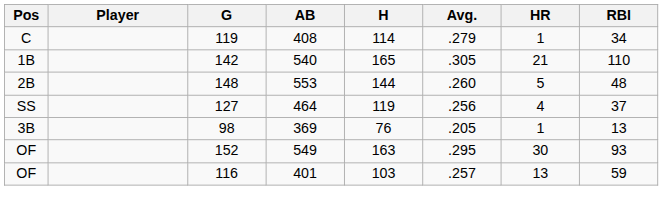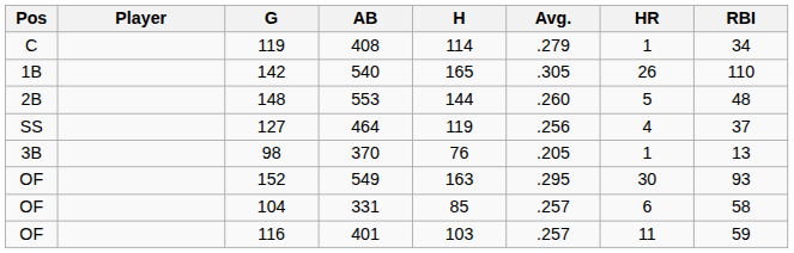 <table class="wikitable sortable">
 <tr>
 <th bgcolor="#DDDDFF" width="5%">Pos</th>
 <th bgcolor="#DDDDFF" width="16%">Player</th>
 <th bgcolor="#DDDDFF" width="9%">G</th>
 <th bgcolor="#DDDDFF" width="9%">AB</th>
 <th bgcolor="#DDDDFF" width="9%">H</th>
 <th bgcolor="#DDDDFF" width="9%">Avg.</th>
 <th bgcolor="#DDDDFF" width="9%">HR</th>
 <th bgcolor="#DDDDFF" width="9%">RBI</th>
 </tr>
 <tr align="center">
 <td>C</td>
 <td></td>
 <td>119</td>
 <td>408</td>
 <td>114</td>
 <td>.279</td>
 <td>1</td>
 <td>34</td>
 </tr>
 <tr align="center">
 <td>1B</td>
 <td></td>
 <td>142</td>
 <td>540</td>
 <td>165</td>
 <td>.305</td>
-<td>21</td>
+<td>26</td>
 <td>110</td>
 </tr>
 <tr align="center">
 <td>2B</td>
 <td></td>
 <td>148</td>
 <td>553</td>
 <td>144</td>
 <td>.260</td>
 <td>5</td>
 <td>48</td>
 </tr>
 <tr align="center">
 <td>SS</td>
 <td></td>
 <td>127</td>
 <td>464</td>
 <td>119</td>
 <td>.256</td>
 <td>4</td>
 <td>37</td>
 </tr>
 <tr align="center">
 <td>3B</td>
 <td></td>
 <td>98</td>
-<td>369</td>
+<td>370</td>
 <td>76</td>
 <td>.205</td>
 <td>1</td>
 <td>13</td>
 </tr>
 <tr align="center">
 <td>OF</td>
 <td></td>
 <td>152</td>
 <td>549</td>
 <td>163</td>
 <td>.295</td>
 <td>30</td>
 <td>93</td>
 </tr>
 <tr align="center">
 <td>OF</td>
 <td></td>
+<td>104</td>
+<td>331</td>
+<td>85</td>
+<td>.257</td>
+<td>6</td>
+<td>58</td>
+</tr>
+<tr align="center">
+<td>OF</td>
+<td></td>
 <td>116</td>
 <td>401</td>
 <td>103</td>
 <td>.257</td>
-<td>13</td>
+<td>11</td>
 <td>59</td>
 </tr>
 </table>
